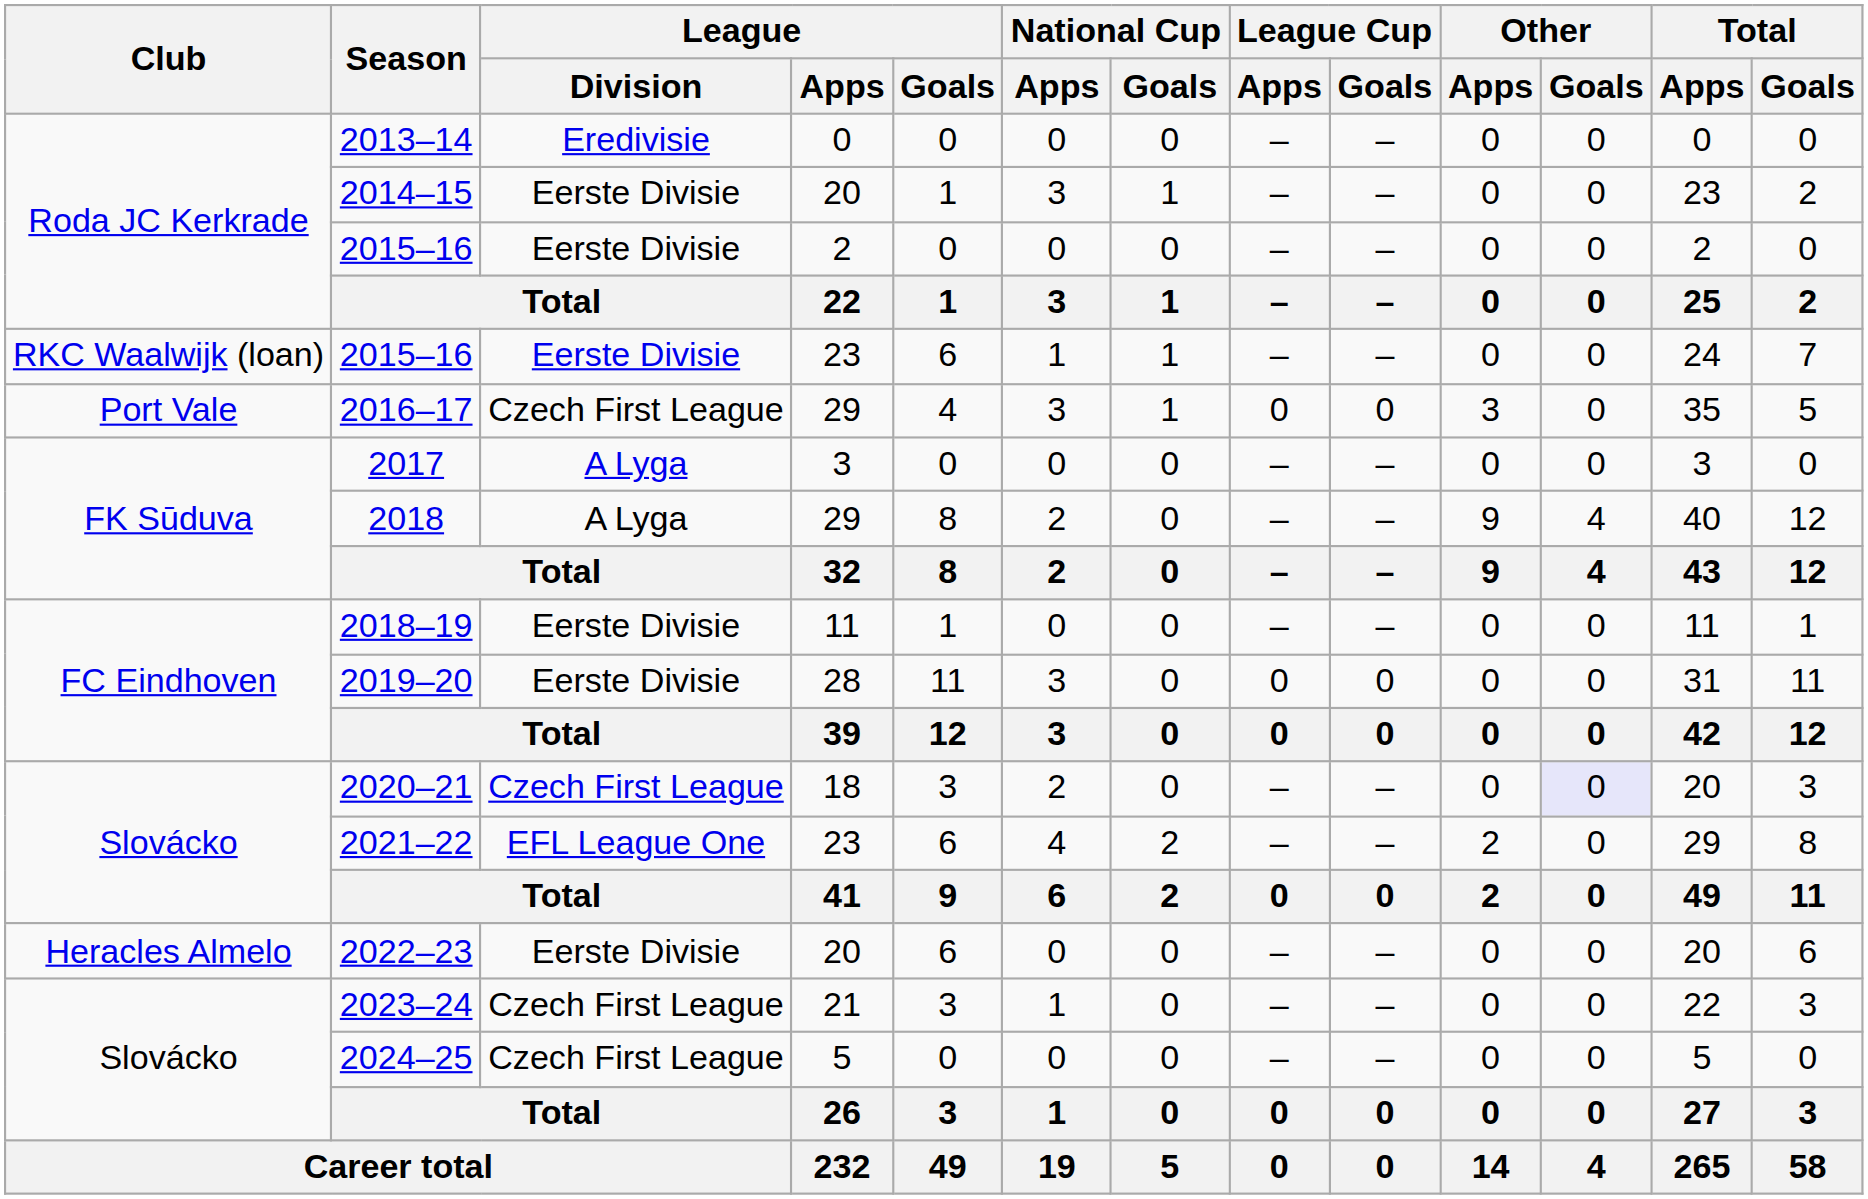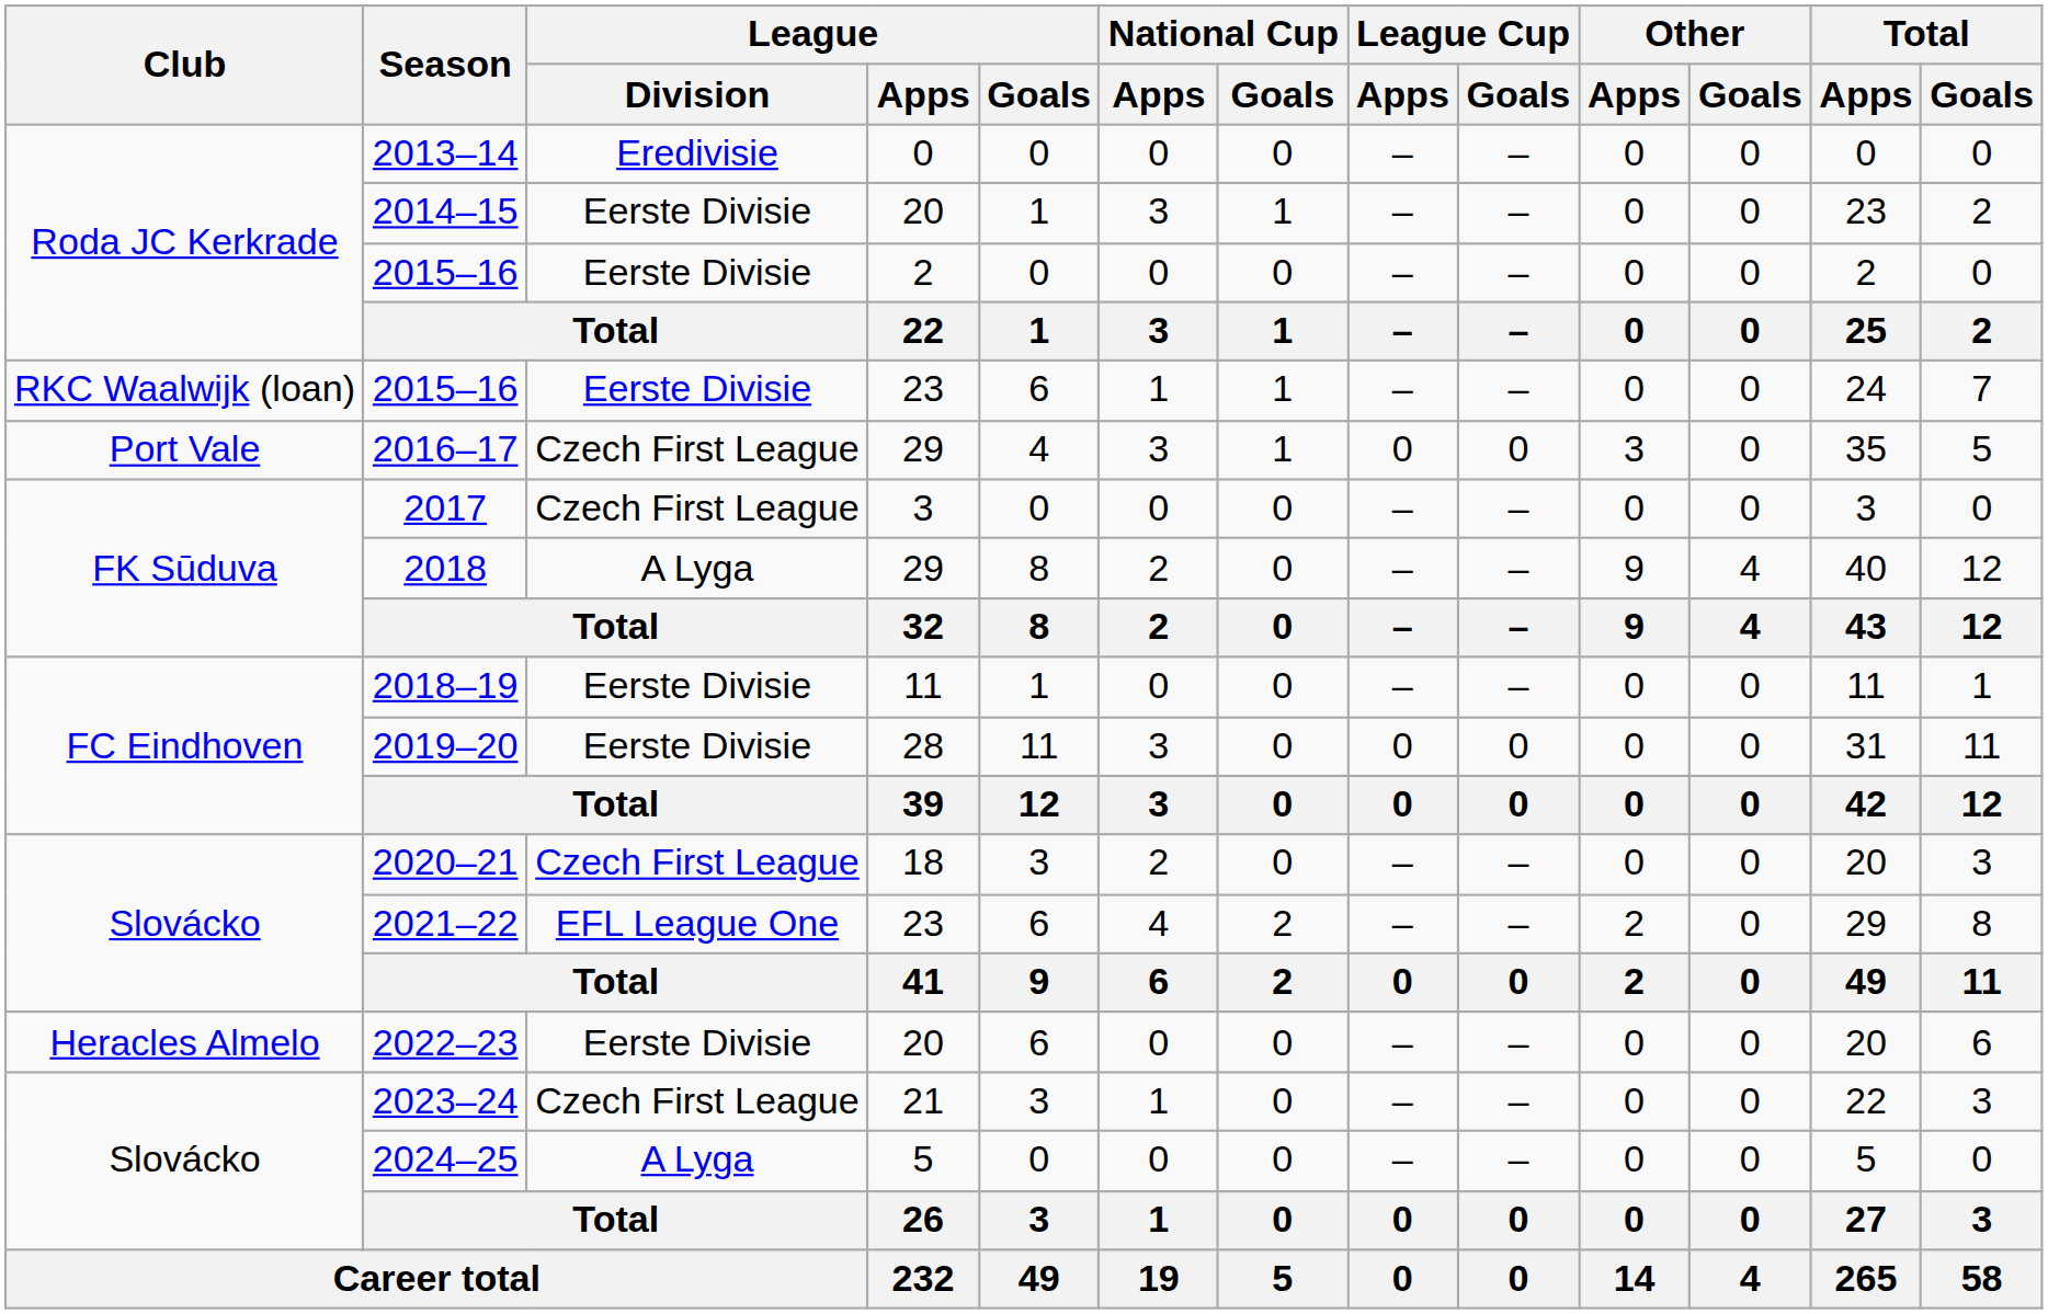 <table class="wikitable" style="text-align:center">
 <tr>
 <th rowspan="2">Club</th>
 <th rowspan="2">Season</th>
 <th colspan="3">League</th>
 <th colspan="2">National Cup</th>
 <th colspan="2">League Cup</th>
 <th colspan="2">Other</th>
 <th colspan="2">Total</th>
 </tr>
 <tr>
 <th>Division</th>
 <th>Apps</th>
 <th>Goals</th>
 <th>Apps</th>
 <th>Goals</th>
 <th>Apps</th>
 <th>Goals</th>
 <th>Apps</th>
 <th>Goals</th>
 <th>Apps</th>
 <th>Goals</th>
 </tr>
 <tr>
 <td rowspan="4"><a href='#'>Roda JC Kerkrade</a></td>
 <td><a href='#'>2013–14</a></td>
 <td><a href='#'>Eredivisie</a></td>
 <td>0</td>
 <td>0</td>
 <td>0</td>
 <td>0</td>
 <td>–</td>
 <td>–</td>
 <td>0</td>
 <td>0</td>
 <td>0</td>
 <td>0</td>
 </tr>
 <tr>
 <td><a href='#'>2014–15</a></td>
 <td>Eerste Divisie</td>
 <td>20</td>
 <td>1</td>
 <td>3</td>
 <td>1</td>
 <td>–</td>
 <td>–</td>
 <td>0</td>
 <td>0</td>
 <td>23</td>
 <td>2</td>
 </tr>
 <tr>
 <td><a href='#'>2015–16</a></td>
 <td>Eerste Divisie</td>
 <td>2</td>
 <td>0</td>
 <td>0</td>
 <td>0</td>
 <td>–</td>
 <td>–</td>
 <td>0</td>
 <td>0</td>
 <td>2</td>
 <td>0</td>
 </tr>
 <tr>
 <th colspan="2">Total</th>
 <th>22</th>
 <th>1</th>
 <th>3</th>
 <th>1</th>
 <th>–</th>
 <th>–</th>
 <th>0</th>
 <th>0</th>
 <th>25</th>
 <th>2</th>
 </tr>
 <tr>
 <td><a href='#'>RKC Waalwijk</a> (loan)</td>
 <td><a href='#'>2015–16</a></td>
 <td><a href='#'>Eerste Divisie</a></td>
 <td>23</td>
 <td>6</td>
 <td>1</td>
 <td>1</td>
 <td>–</td>
 <td>–</td>
 <td>0</td>
 <td>0</td>
 <td>24</td>
 <td>7</td>
 </tr>
 <tr>
 <td><a href='#'>Port Vale</a></td>
 <td><a href='#'>2016–17</a></td>
 <td>Czech First League</td>
 <td>29</td>
 <td>4</td>
 <td>3</td>
 <td>1</td>
 <td>0</td>
 <td>0</td>
 <td>3</td>
 <td>0</td>
 <td>35</td>
 <td>5</td>
 </tr>
 <tr>
 <td rowspan="3"><a href='#'>FK Sūduva</a></td>
 <td><a href='#'>2017</a></td>
-<td><a href='#'>A Lyga</a></td>
+<td>Czech First League</td>
 <td>3</td>
 <td>0</td>
 <td>0</td>
 <td>0</td>
 <td>–</td>
 <td>–</td>
 <td>0</td>
 <td>0</td>
 <td>3</td>
 <td>0</td>
 </tr>
 <tr>
 <td><a href='#'>2018</a></td>
 <td>A Lyga</td>
 <td>29</td>
 <td>8</td>
 <td>2</td>
 <td>0</td>
 <td>–</td>
 <td>–</td>
 <td>9</td>
 <td>4</td>
 <td>40</td>
 <td>12</td>
 </tr>
 <tr>
 <th colspan="2">Total</th>
 <th>32</th>
 <th>8</th>
 <th>2</th>
 <th>0</th>
 <th>–</th>
 <th>–</th>
 <th>9</th>
 <th>4</th>
 <th>43</th>
 <th>12</th>
 </tr>
 <tr>
 <td rowspan="3"><a href='#'>FC Eindhoven</a></td>
 <td><a href='#'>2018–19</a></td>
 <td>Eerste Divisie</td>
 <td>11</td>
 <td>1</td>
 <td>0</td>
 <td>0</td>
 <td>–</td>
 <td>–</td>
 <td>0</td>
 <td>0</td>
 <td>11</td>
 <td>1</td>
 </tr>
 <tr>
 <td><a href='#'>2019–20</a></td>
 <td>Eerste Divisie</td>
 <td>28</td>
 <td>11</td>
 <td>3</td>
 <td>0</td>
 <td>0</td>
 <td>0</td>
 <td>0</td>
 <td>0</td>
 <td>31</td>
 <td>11</td>
 </tr>
 <tr>
 <th colspan="2">Total</th>
 <th>39</th>
 <th>12</th>
 <th>3</th>
 <th>0</th>
 <th>0</th>
 <th>0</th>
 <th>0</th>
 <th>0</th>
 <th>42</th>
 <th>12</th>
 </tr>
 <tr>
 <td rowspan="3"><a href='#'>Slovácko</a></td>
 <td><a href='#'>2020–21</a></td>
 <td><a href='#'>Czech First League</a></td>
 <td>18</td>
 <td>3</td>
 <td>2</td>
 <td>0</td>
 <td>–</td>
 <td>–</td>
 <td>0</td>
-<td style="background: lavender;">0</td>
+<td>0</td>
 <td>20</td>
 <td>3</td>
 </tr>
 <tr>
 <td><a href='#'>2021–22</a></td>
 <td><a href='#'>EFL League One</a></td>
 <td>23</td>
 <td>6</td>
 <td>4</td>
 <td>2</td>
 <td>–</td>
 <td>–</td>
 <td>2</td>
 <td>0</td>
 <td>29</td>
 <td>8</td>
 </tr>
 <tr>
 <th colspan="2">Total</th>
 <th>41</th>
 <th>9</th>
 <th>6</th>
 <th>2</th>
 <th>0</th>
 <th>0</th>
 <th>2</th>
 <th>0</th>
 <th>49</th>
 <th>11</th>
 </tr>
 <tr>
 <td><a href='#'>Heracles Almelo</a></td>
 <td><a href='#'>2022–23</a></td>
 <td>Eerste Divisie</td>
 <td>20</td>
 <td>6</td>
 <td>0</td>
 <td>0</td>
 <td>–</td>
 <td>–</td>
 <td>0</td>
 <td>0</td>
 <td>20</td>
 <td>6</td>
 </tr>
 <tr>
 <td rowspan=3>Slovácko</td>
 <td><a href='#'>2023–24</a></td>
 <td>Czech First League</td>
 <td>21</td>
 <td>3</td>
 <td>1</td>
 <td>0</td>
 <td>–</td>
 <td>–</td>
 <td>0</td>
 <td>0</td>
 <td>22</td>
 <td>3</td>
 </tr>
 <tr>
 <td><a href='#'>2024–25</a></td>
-<td>Czech First League</td>
+<td><a href='#'>A Lyga</a></td>
 <td>5</td>
 <td>0</td>
 <td>0</td>
 <td>0</td>
 <td>–</td>
 <td>–</td>
 <td>0</td>
 <td>0</td>
 <td>5</td>
 <td>0</td>
 </tr>
 <tr>
 <th colspan="2">Total</th>
 <th>26</th>
 <th>3</th>
 <th>1</th>
 <th>0</th>
 <th>0</th>
 <th>0</th>
 <th>0</th>
 <th>0</th>
 <th>27</th>
 <th>3</th>
 </tr>
 <tr>
 <th colspan="3">Career total</th>
 <th>232</th>
 <th>49</th>
 <th>19</th>
 <th>5</th>
 <th>0</th>
 <th>0</th>
 <th>14</th>
 <th>4</th>
 <th>265</th>
 <th>58</th>
 </tr>
 </table>
